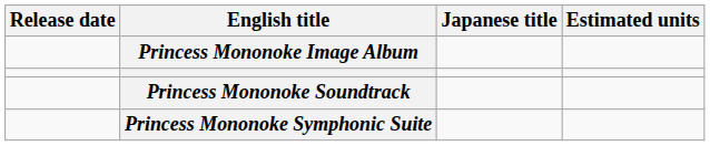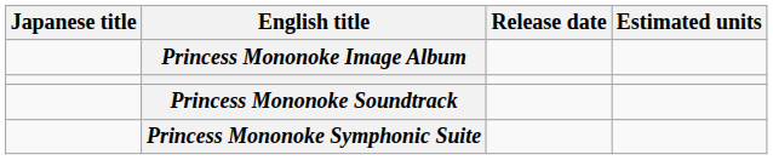 <table class="wikitable plain-row-headers sortable">
 <tr>
+<th scope="col">Japanese title</th>
+<th scope="col">English title</th>
 <th scope="col">Release date</th>
-<th scope="col">English title</th>
-<th scope="col">Japanese title</th>
 <th scope="col">Estimated units</th>
 </tr>
 <tr>
 <td></td>
 <th scope="row"><em>Princess Mononoke Image Album</em></th>
 <td></td>
 <td style="text-align: right"></td>
 </tr>
 <tr>
 <td></td>
 <th scope="row"></th>
 <td></td>
 <td style="text-align: right"></td>
 </tr>
 <tr>
 <td></td>
 <th scope="row"><em>Princess Mononoke Soundtrack</em></th>
 <td></td>
 <td style="text-align: right"></td>
 </tr>
 <tr>
 <td></td>
 <th scope="row"><em>Princess Mononoke Symphonic Suite</em></th>
 <td></td>
 <td style="text-align: right"></td>
 </tr>
 </table>
